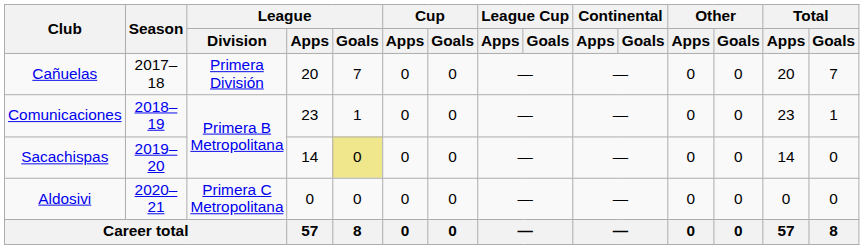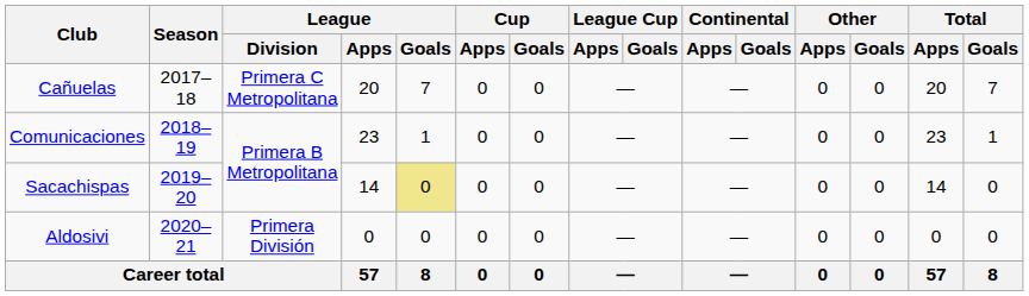 <table class="wikitable" style="text-align:center">
 <tr>
 <th rowspan="2">Club</th>
 <th rowspan="2">Season</th>
 <th colspan="3">League</th>
 <th colspan="2">Cup</th>
 <th colspan="2">League Cup</th>
 <th colspan="2">Continental</th>
 <th colspan="2">Other</th>
 <th colspan="2">Total</th>
 </tr>
 <tr>
 <th>Division</th>
 <th>Apps</th>
 <th>Goals</th>
 <th>Apps</th>
 <th>Goals</th>
 <th>Apps</th>
 <th>Goals</th>
 <th>Apps</th>
 <th>Goals</th>
 <th>Apps</th>
 <th>Goals</th>
 <th>Apps</th>
 <th>Goals</th>
 </tr>
 <tr>
 <td rowspan="1"><a href='#'>Cañuelas</a></td>
 <td>2017–18</td>
-<td rowspan="1"><a href='#'>Primera División</a></td>
+<td rowspan="1"><a href='#'>Primera C Metropolitana</a></td>
 <td>20</td>
 <td>7</td>
 <td>0</td>
 <td>0</td>
 <td colspan="2">—</td>
 <td colspan="2">—</td>
 <td>0</td>
 <td>0</td>
 <td>20</td>
 <td>7</td>
 </tr>
 <tr>
 <td rowspan="1"><a href='#'>Comunicaciones</a></td>
 <td><a href='#'>2018–19</a></td>
 <td rowspan="2"><a href='#'>Primera B Metropolitana</a></td>
 <td>23</td>
 <td>1</td>
 <td>0</td>
 <td>0</td>
 <td colspan="2">—</td>
 <td colspan="2">—</td>
 <td>0</td>
 <td>0</td>
 <td>23</td>
 <td>1</td>
 </tr>
 <tr>
 <td rowspan="1"><a href='#'>Sacachispas</a></td>
 <td><a href='#'>2019–20</a></td>
 <td>14</td>
 <td style="background: khaki;">0</td>
 <td>0</td>
 <td>0</td>
 <td colspan="2">—</td>
 <td colspan="2">—</td>
 <td>0</td>
 <td>0</td>
 <td>14</td>
 <td>0</td>
 </tr>
 <tr>
 <td rowspan="1"><a href='#'>Aldosivi</a></td>
 <td><a href='#'>2020–21</a></td>
-<td rowspan="1"><a href='#'>Primera C Metropolitana</a></td>
+<td rowspan="1"><a href='#'>Primera División</a></td>
 <td>0</td>
 <td>0</td>
 <td>0</td>
 <td>0</td>
 <td colspan="2">—</td>
 <td colspan="2">—</td>
 <td>0</td>
 <td>0</td>
 <td>0</td>
 <td>0</td>
 </tr>
 <tr>
 <th colspan="3">Career total</th>
 <th>57</th>
 <th>8</th>
 <th>0</th>
 <th>0</th>
 <th colspan="2">—</th>
 <th colspan="2">—</th>
 <th>0</th>
 <th>0</th>
 <th>57</th>
 <th>8</th>
 </tr>
 </table>
